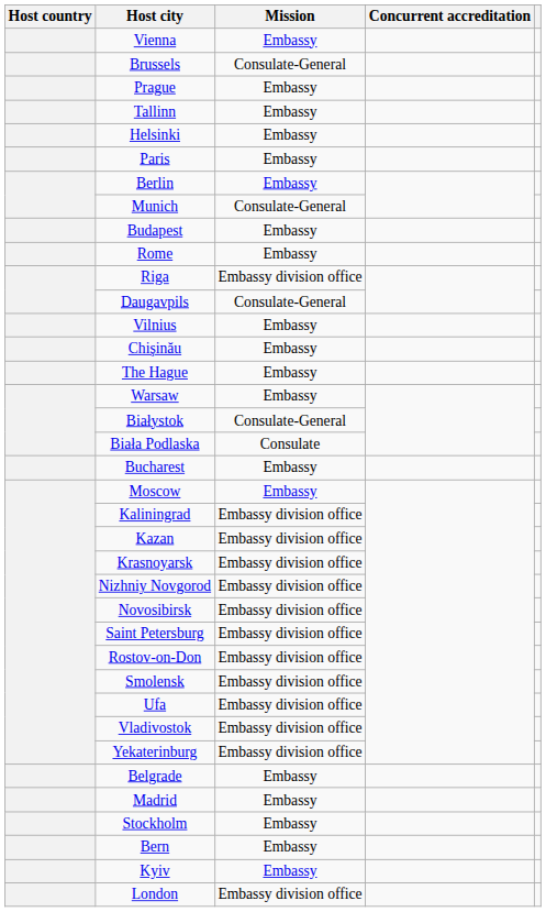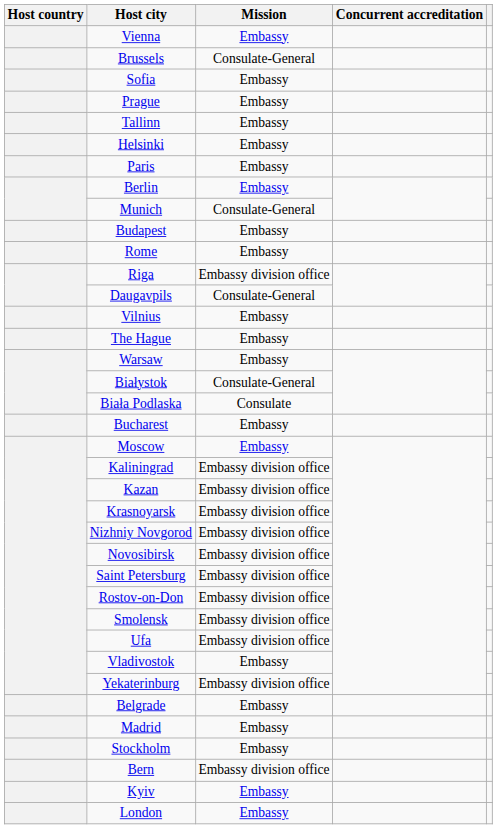 <table class="wikitable plainrowheaders" style="text-align:center;">
 <tr>
 <th scope="col">Host country</th>
 <th scope="col">Host city</th>
 <th scope="col">Mission</th>
 <th scope="col">Concurrent accreditation</th>
 <th scope="col"></th>
 </tr>
 <tr>
 <th scope="row"></th>
 <td><a href='#'>Vienna</a></td>
 <td><a href='#'>Embassy</a></td>
 <td></td>
 <td></td>
 </tr>
 <tr>
 <th scope="row"></th>
 <td><a href='#'>Brussels</a></td>
 <td>Consulate-General</td>
+<td></td>
+<td></td>
+</tr>
+<tr>
+<th scope="row"></th>
+<td><a href='#'>Sofia</a></td>
+<td>Embassy</td>
 <td></td>
 <td></td>
 </tr>
 <tr>
 <th scope="row"></th>
 <td><a href='#'>Prague</a></td>
 <td>Embassy</td>
 <td></td>
 <td></td>
 </tr>
 <tr>
 <th scope="row"></th>
 <td><a href='#'>Tallinn</a></td>
 <td>Embassy</td>
 <td></td>
 <td></td>
 </tr>
 <tr>
 <th scope="row"></th>
 <td><a href='#'>Helsinki</a></td>
 <td>Embassy</td>
 <td></td>
 <td></td>
 </tr>
 <tr>
 <th scope="row"></th>
 <td><a href='#'>Paris</a></td>
 <td>Embassy</td>
 <td></td>
 <td></td>
 </tr>
 <tr>
 <th scope="row" rowspan="2"></th>
 <td><a href='#'>Berlin</a></td>
 <td><a href='#'>Embassy</a></td>
 <td rowspan="2"></td>
 <td></td>
 </tr>
 <tr>
 <td><a href='#'>Munich</a></td>
 <td>Consulate-General</td>
 <td></td>
 </tr>
 <tr>
 <th scope="row"></th>
 <td><a href='#'>Budapest</a></td>
 <td>Embassy</td>
 <td></td>
 <td></td>
 </tr>
 <tr>
 <th scope="row"></th>
 <td><a href='#'>Rome</a></td>
 <td>Embassy</td>
 <td></td>
 <td></td>
 </tr>
 <tr>
 <th scope="row" rowspan="2"></th>
 <td><a href='#'>Riga</a></td>
 <td>Embassy division office</td>
 <td rowspan="2"></td>
 <td></td>
 </tr>
 <tr>
 <td><a href='#'>Daugavpils</a></td>
 <td>Consulate-General</td>
 <td></td>
 </tr>
 <tr>
 <th scope="row"></th>
 <td><a href='#'>Vilnius</a></td>
-<td>Embassy</td>
-<td></td>
-<td></td>
-</tr>
-<tr>
-<th scope="row"></th>
-<td><a href='#'>Chişinău</a></td>
 <td>Embassy</td>
 <td></td>
 <td></td>
 </tr>
 <tr>
 <th scope="row"></th>
 <td><a href='#'>The Hague</a></td>
 <td>Embassy</td>
 <td></td>
 <td></td>
 </tr>
 <tr>
 <th scope="row" rowspan="3"></th>
 <td><a href='#'>Warsaw</a></td>
 <td>Embassy</td>
 <td rowspan="3"></td>
 <td></td>
 </tr>
 <tr>
 <td><a href='#'>Białystok</a></td>
 <td>Consulate-General</td>
 <td></td>
 </tr>
 <tr>
 <td><a href='#'>Biała Podlaska</a></td>
 <td>Consulate</td>
 <td></td>
 </tr>
 <tr>
 <th scope="row"></th>
 <td><a href='#'>Bucharest</a></td>
 <td>Embassy</td>
 <td></td>
 <td></td>
 </tr>
 <tr>
 <th scope="row" rowspan="12"></th>
 <td><a href='#'>Moscow</a></td>
 <td><a href='#'>Embassy</a></td>
 <td rowspan="12"></td>
 <td></td>
 </tr>
 <tr>
 <td><a href='#'>Kaliningrad</a></td>
 <td>Embassy division office</td>
 <td></td>
 </tr>
 <tr>
 <td><a href='#'>Kazan</a></td>
 <td>Embassy division office</td>
 <td></td>
 </tr>
 <tr>
 <td><a href='#'>Krasnoyarsk</a></td>
 <td>Embassy division office</td>
 <td></td>
 </tr>
 <tr>
 <td><a href='#'>Nizhniy Novgorod</a></td>
 <td>Embassy division office</td>
 <td></td>
 </tr>
 <tr>
 <td><a href='#'>Novosibirsk</a></td>
 <td>Embassy division office</td>
 <td></td>
 </tr>
 <tr>
 <td><a href='#'>Saint Petersburg</a></td>
 <td>Embassy division office</td>
 <td></td>
 </tr>
 <tr>
 <td><a href='#'>Rostov-on-Don</a></td>
 <td>Embassy division office</td>
 <td></td>
 </tr>
 <tr>
 <td><a href='#'>Smolensk</a></td>
 <td>Embassy division office</td>
 <td></td>
 </tr>
 <tr>
 <td><a href='#'>Ufa</a></td>
 <td>Embassy division office</td>
 <td></td>
 </tr>
 <tr>
 <td><a href='#'>Vladivostok</a></td>
-<td>Embassy division office</td>
+<td>Embassy</td>
 <td></td>
 </tr>
 <tr>
 <td><a href='#'>Yekaterinburg</a></td>
 <td>Embassy division office</td>
 <td></td>
 </tr>
 <tr>
 <th scope="row"></th>
 <td><a href='#'>Belgrade</a></td>
 <td>Embassy</td>
 <td></td>
 <td></td>
 </tr>
 <tr>
 <th scope="row"></th>
 <td><a href='#'>Madrid</a></td>
 <td>Embassy</td>
 <td></td>
 <td></td>
 </tr>
 <tr>
 <th scope="row"></th>
 <td><a href='#'>Stockholm</a></td>
 <td>Embassy</td>
 <td></td>
 <td></td>
 </tr>
 <tr>
 <th scope="row"></th>
 <td><a href='#'>Bern</a></td>
-<td>Embassy</td>
+<td>Embassy division office</td>
 <td></td>
 <td></td>
 </tr>
 <tr>
 <th scope="row"></th>
 <td><a href='#'>Kyiv</a></td>
 <td><a href='#'>Embassy</a></td>
 <td></td>
 <td></td>
 </tr>
 <tr>
 <th scope="row"></th>
 <td><a href='#'>London</a></td>
-<td>Embassy division office</td>
+<td><a href='#'>Embassy</a></td>
 <td></td>
 <td></td>
 </tr>
 </table>
